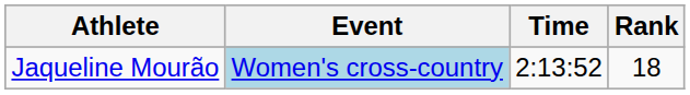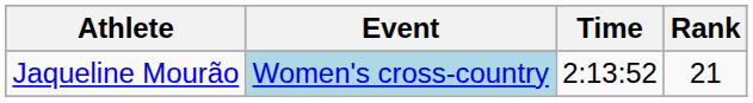 <table class=wikitable style="font-size:90%">
 <tr>
 <th>Athlete</th>
 <th>Event</th>
 <th>Time</th>
 <th>Rank</th>
 </tr>
 <tr align=center>
 <td align=left><a href='#'>Jaqueline Mourão</a></td>
 <td align=left style="background: lightblue;"><a href='#'>Women's cross-country</a></td>
 <td>2:13:52</td>
-<td>18</td>
+<td>21</td>
 </tr>
 </table>
